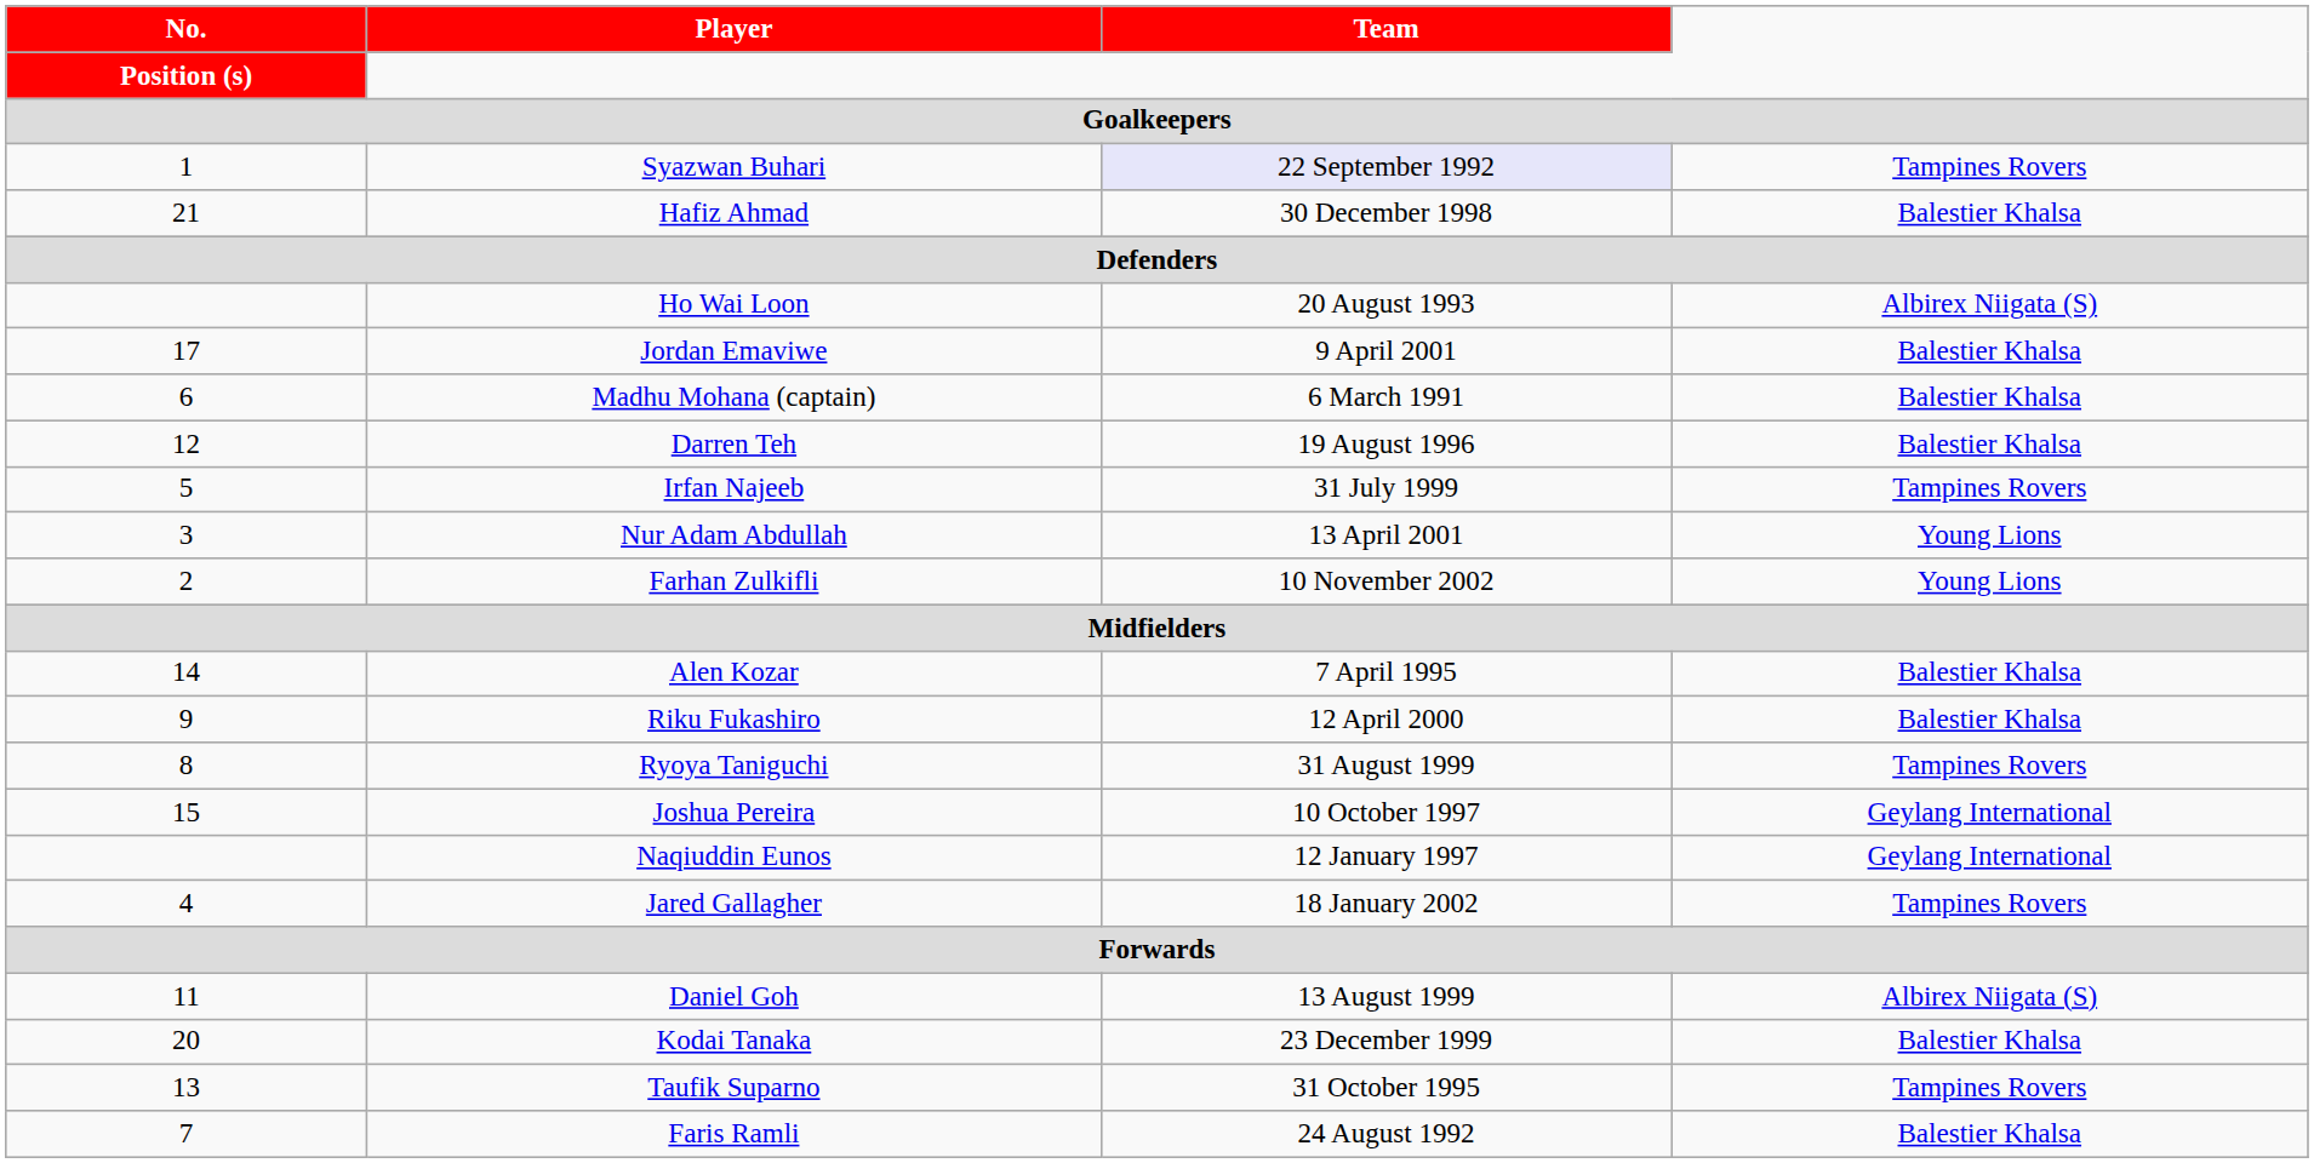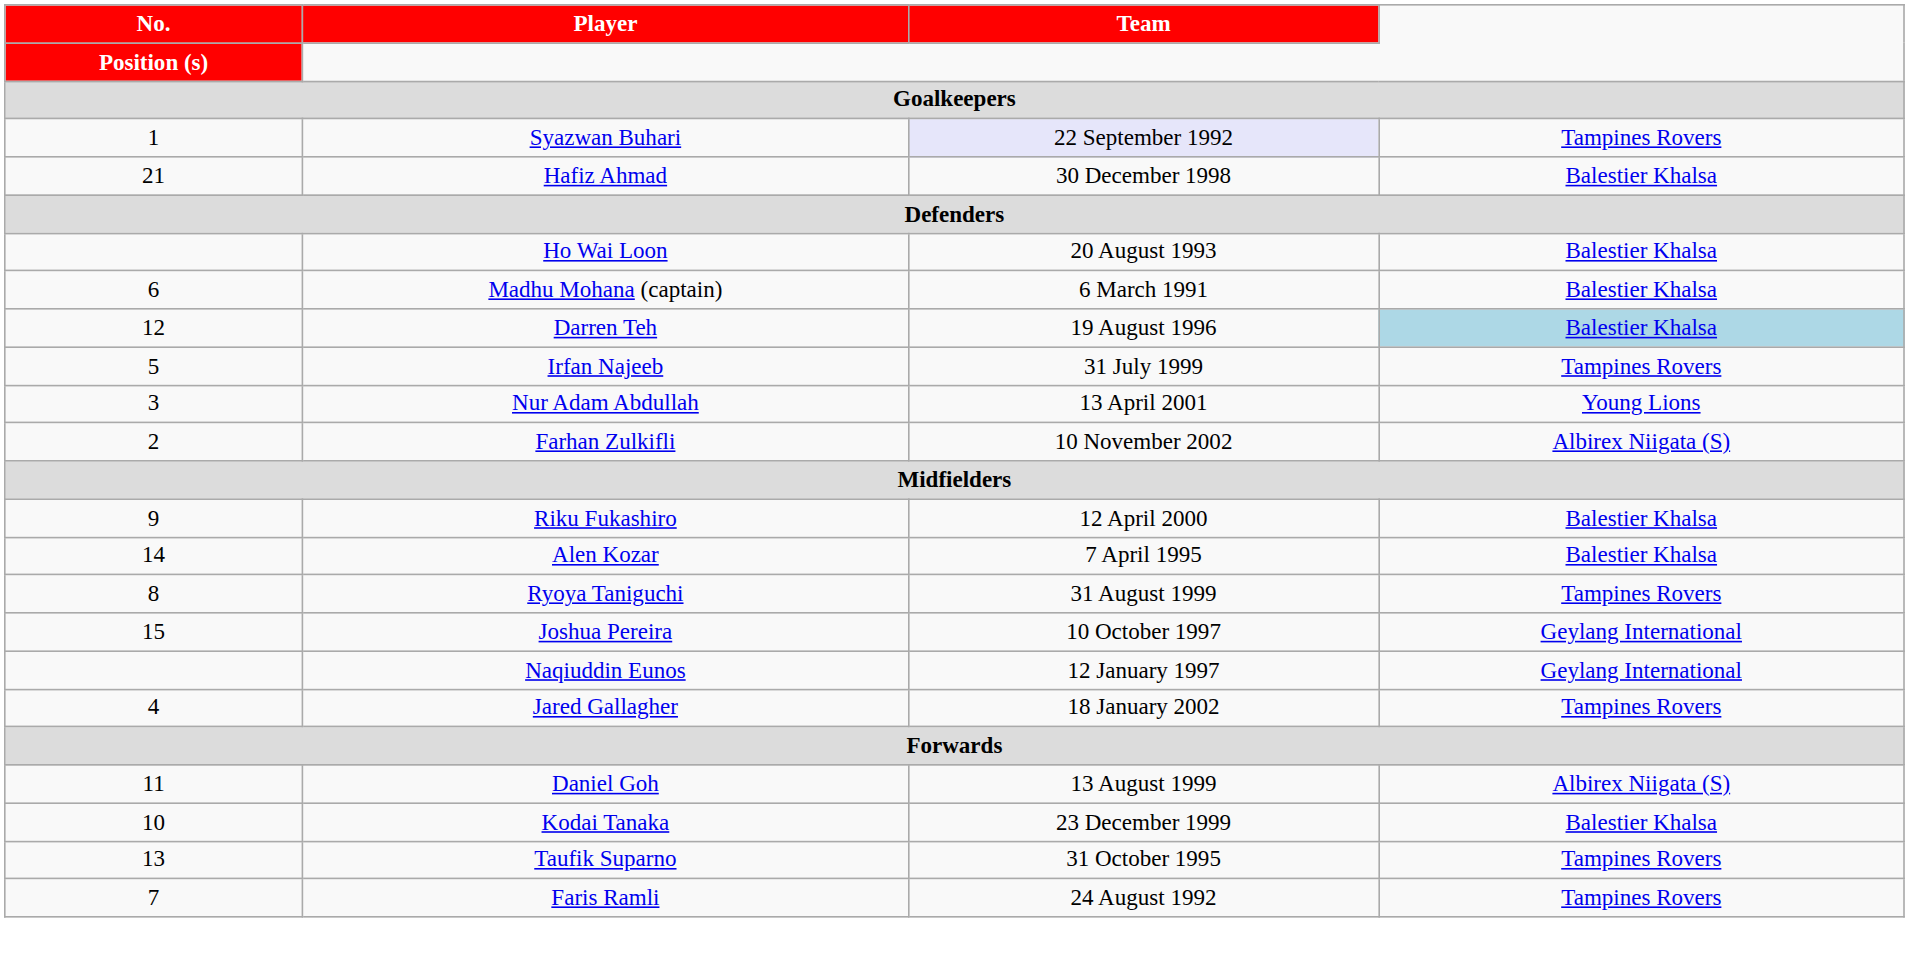 <table class="wikitable sortable" style="text-align:center; font-size:90%; width:75%;">
 <tr>
 <th style="background:#f00; color:white; text-align:center;">No.</th>
 <th style="background:#f00; color:white; text-align:center;">Player</th>
 <th style="background:#f00; color:white; text-align:center;">Team</th>
 </tr>
 <tr>
 <th style="background:#f00; color:white; text-align:center;">Position (s)</th>
 </tr>
 <tr>
 <th colspan="4" style="background:#dcdcdc; text-align:center;">Goalkeepers</th>
 </tr>
 <tr>
 <td>1</td>
 <td> <a href='#'>Syazwan Buhari</a></td>
 <td style="background: lavender;">22 September 1992</td>
 <td> <a href='#'>Tampines Rovers</a></td>
 </tr>
 <tr>
 <td>21</td>
 <td> <a href='#'>Hafiz Ahmad</a></td>
 <td>30 December 1998</td>
 <td> <a href='#'>Balestier Khalsa</a></td>
 </tr>
 <tr>
 <th colspan="4" style="background:#dcdcdc; text-align:center;">Defenders</th>
 </tr>
 <tr>
 <td></td>
 <td> <a href='#'>Ho Wai Loon</a></td>
 <td>20 August 1993</td>
-<td> <a href='#'>Albirex Niigata (S)</a></td>
-</tr>
-<tr>
-<td>17</td>
-<td> <a href='#'>Jordan Emaviwe</a></td>
-<td>9 April 2001</td>
 <td> <a href='#'>Balestier Khalsa</a></td>
 </tr>
 <tr>
 <td>6</td>
 <td> <a href='#'>Madhu Mohana</a> (captain)</td>
 <td>6 March 1991</td>
 <td> <a href='#'>Balestier Khalsa</a></td>
 </tr>
 <tr>
 <td>12</td>
 <td> <a href='#'>Darren Teh</a></td>
 <td>19 August 1996</td>
-<td> <a href='#'>Balestier Khalsa</a></td>
+<td style="background: lightblue;"> <a href='#'>Balestier Khalsa</a></td>
 </tr>
 <tr>
 <td>5</td>
 <td> <a href='#'>Irfan Najeeb</a></td>
 <td>31 July 1999</td>
 <td> <a href='#'>Tampines Rovers</a></td>
 </tr>
 <tr>
 <td>3</td>
 <td> <a href='#'>Nur Adam Abdullah</a></td>
 <td>13 April 2001</td>
 <td> <a href='#'>Young Lions</a></td>
 </tr>
 <tr>
 <td>2</td>
 <td> <a href='#'>Farhan Zulkifli</a></td>
 <td>10 November 2002</td>
-<td> <a href='#'>Young Lions</a></td>
+<td> <a href='#'>Albirex Niigata (S)</a></td>
 </tr>
 <tr>
 <th colspan="4" style="background:#dcdcdc; text-align:center;">Midfielders</th>
 </tr>
 <tr>
+<td>9</td>
+<td> <a href='#'>Riku Fukashiro</a></td>
+<td>12 April 2000</td>
+<td> <a href='#'>Balestier Khalsa</a></td>
+</tr>
+<tr>
 <td>14</td>
 <td> <a href='#'>Alen Kozar</a></td>
 <td>7 April 1995</td>
-<td> <a href='#'>Balestier Khalsa</a></td>
-</tr>
-<tr>
-<td>9</td>
-<td> <a href='#'>Riku Fukashiro</a></td>
-<td>12 April 2000</td>
 <td> <a href='#'>Balestier Khalsa</a></td>
 </tr>
 <tr>
 <td>8</td>
 <td> <a href='#'>Ryoya Taniguchi</a></td>
 <td>31 August 1999</td>
 <td> <a href='#'>Tampines Rovers</a></td>
 </tr>
 <tr>
 <td>15</td>
 <td> <a href='#'>Joshua Pereira</a></td>
 <td>10 October 1997</td>
 <td> <a href='#'>Geylang International</a></td>
 </tr>
 <tr>
 <td></td>
 <td> <a href='#'>Naqiuddin Eunos</a></td>
 <td>12 January 1997</td>
 <td> <a href='#'>Geylang International</a></td>
 </tr>
 <tr>
 <td>4</td>
 <td> <a href='#'>Jared Gallagher</a></td>
 <td>18 January 2002</td>
 <td> <a href='#'>Tampines Rovers</a></td>
 </tr>
 <tr>
 <th colspan="4" style="background:#dcdcdc; text-align:center;">Forwards</th>
 </tr>
 <tr>
 <td>11</td>
 <td> <a href='#'>Daniel Goh</a></td>
 <td>13 August 1999</td>
 <td> <a href='#'>Albirex Niigata (S)</a></td>
 </tr>
 <tr>
-<td>20</td>
+<td>10</td>
 <td> <a href='#'>Kodai Tanaka</a></td>
 <td>23 December 1999</td>
 <td> <a href='#'>Balestier Khalsa</a></td>
 </tr>
 <tr>
 <td>13</td>
 <td> <a href='#'>Taufik Suparno</a></td>
 <td>31 October 1995</td>
 <td> <a href='#'>Tampines Rovers</a></td>
 </tr>
 <tr>
 <td>7</td>
 <td> <a href='#'>Faris Ramli</a></td>
 <td>24 August 1992</td>
-<td> <a href='#'>Balestier Khalsa</a></td>
+<td> <a href='#'>Tampines Rovers</a></td>
 </tr>
 </table>
